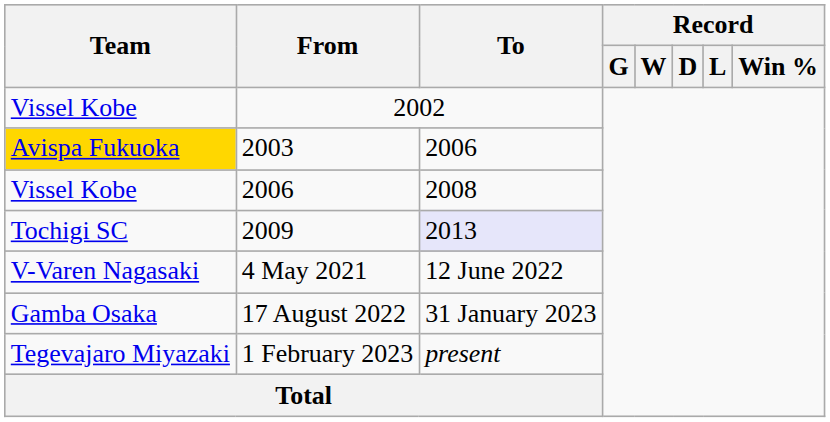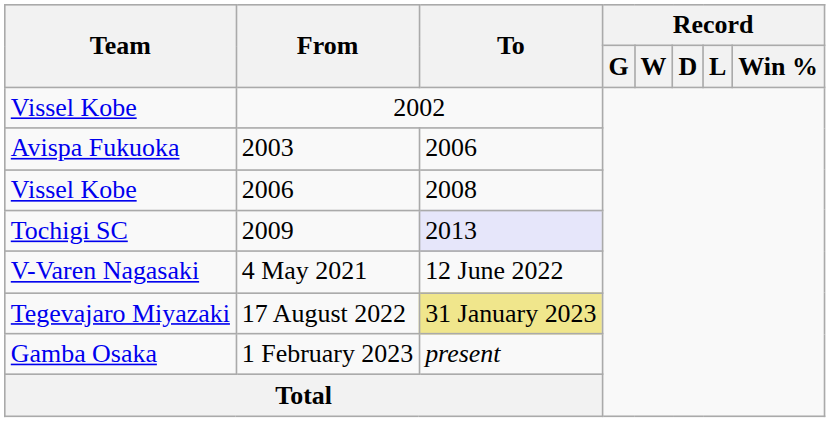 <table class="wikitable" style="text-align: center">
 <tr>
 <th rowspan="2">Team</th>
 <th rowspan="2">From</th>
 <th rowspan="2">To</th>
 <th colspan="5">Record</th>
 </tr>
 <tr>
 <th>G</th>
 <th>W</th>
 <th>D</th>
 <th>L</th>
 <th>Win %</th>
 </tr>
 <tr>
 <td align="left"><a href='#'>Vissel Kobe</a></td>
 <td colspan=2 align="center">2002<br></td>
 </tr>
 <tr>
-<td align="left" style="background: gold;"><a href='#'>Avispa Fukuoka</a></td>
+<td align="left"><a href='#'>Avispa Fukuoka</a></td>
 <td align="left">2003</td>
 <td align="left">2006<br></td>
 </tr>
 <tr>
 <td align="left"><a href='#'>Vissel Kobe</a></td>
 <td align="left">2006</td>
 <td align="left">2008<br></td>
 </tr>
 <tr>
 <td align="left"><a href='#'>Tochigi SC</a></td>
 <td align="left">2009</td>
 <td align="left" style="background: lavender;">2013<br></td>
 </tr>
 <tr>
 <td align="left"><a href='#'>V-Varen Nagasaki</a></td>
 <td align="left">4 May 2021</td>
 <td align="left">12 June 2022<br></td>
 </tr>
 <tr>
-<td align="left"><a href='#'>Gamba Osaka</a></td>
+<td align="left"><a href='#'>Tegevajaro Miyazaki</a></td>
 <td align="left">17 August 2022</td>
-<td align="left">31 January 2023<br></td>
+<td align="left" style="background: khaki;">31 January 2023<br></td>
 </tr>
 <tr>
-<td align="left"><a href='#'>Tegevajaro Miyazaki</a></td>
+<td align="left"><a href='#'>Gamba Osaka</a></td>
 <td align="left">1 February 2023</td>
 <td align="left"><em>present</em><br></td>
 </tr>
 <tr>
 <th colspan="3">Total<br></th>
 </tr>
 </table>
